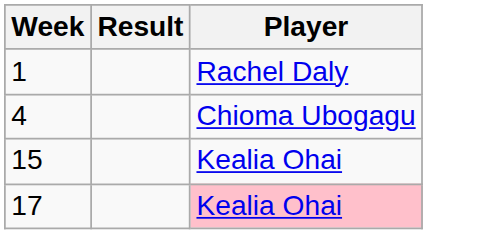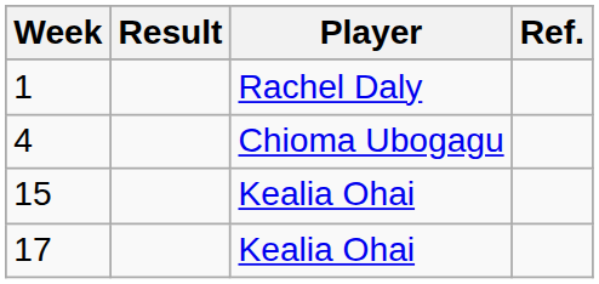 <table class="wikitable">
 <tr>
 <th>Week</th>
 <th>Result</th>
 <th>Player</th>
+<th>Ref.</th>
 </tr>
 <tr>
 <td>1</td>
 <td></td>
 <td> <a href='#'>Rachel Daly</a></td>
+<td></td>
 </tr>
 <tr>
 <td>4</td>
 <td></td>
 <td> <a href='#'>Chioma Ubogagu</a></td>
+<td></td>
 </tr>
 <tr>
 <td>15</td>
 <td></td>
 <td> <a href='#'>Kealia Ohai</a></td>
+<td></td>
 </tr>
 <tr>
 <td>17</td>
 <td></td>
-<td style="background: pink;"> <a href='#'>Kealia Ohai</a></td>
+<td> <a href='#'>Kealia Ohai</a></td>
+<td></td>
 </tr>
 </table>
